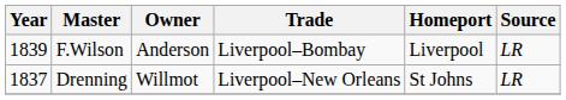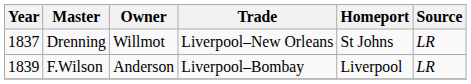 <table class=" wikitable">
 <tr>
 <th>Year</th>
 <th>Master</th>
 <th>Owner</th>
 <th>Trade</th>
 <th>Homeport</th>
 <th>Source</th>
 </tr>
 <tr>
+<td>1837</td>
+<td>Drenning</td>
+<td>Willmot</td>
+<td>Liverpool–New Orleans</td>
+<td>St Johns</td>
+<td><em>LR</em></td>
+</tr>
+<tr>
 <td>1839</td>
 <td>F.Wilson</td>
 <td>Anderson</td>
 <td>Liverpool–Bombay</td>
 <td>Liverpool</td>
 <td><em>LR</em></td>
 </tr>
 <tr>
-<td>1837</td>
-<td>Drenning</td>
-<td>Willmot</td>
-<td>Liverpool–New Orleans</td>
-<td>St Johns</td>
-<td><em>LR</em></td>
-</tr>
-<tr>
 </tr>
 </table>
